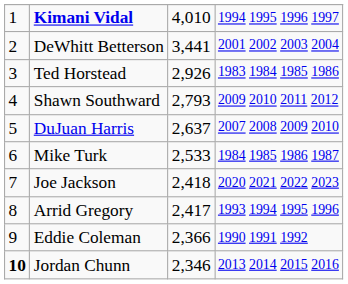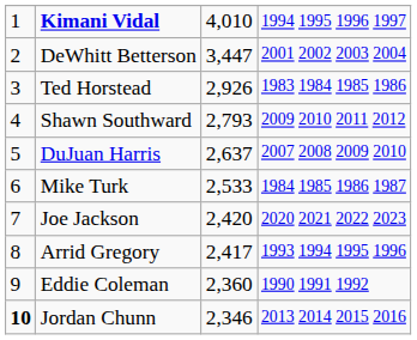 <table class="wikitable">
 <tr>
 </tr>
 <tr>
 <td>1</td>
 <td><strong><a href='#'>Kimani Vidal</a></strong></td>
 <td>4,010</td>
 <td style="font-size:80%;"><a href='#'>1994</a> <a href='#'>1995</a> <a href='#'>1996</a> <a href='#'>1997</a></td>
 </tr>
 <tr>
 <td>2</td>
 <td>DeWhitt Betterson</td>
-<td>3,441</td>
+<td>3,447</td>
 <td style="font-size:80%;"><a href='#'>2001</a> <a href='#'>2002</a> <a href='#'>2003</a> <a href='#'>2004</a></td>
 </tr>
 <tr>
 <td>3</td>
 <td>Ted Horstead</td>
 <td>2,926</td>
 <td style="font-size:80%;"><a href='#'>1983</a> <a href='#'>1984</a> <a href='#'>1985</a> <a href='#'>1986</a></td>
 </tr>
 <tr>
 <td>4</td>
 <td>Shawn Southward</td>
 <td>2,793</td>
 <td style="font-size:80%;"><a href='#'>2009</a> <a href='#'>2010</a> <a href='#'>2011</a> <a href='#'>2012</a></td>
 </tr>
 <tr>
 <td>5</td>
 <td><a href='#'>DuJuan Harris</a></td>
 <td>2,637</td>
 <td style="font-size:80%;"><a href='#'>2007</a> <a href='#'>2008</a> <a href='#'>2009</a> <a href='#'>2010</a></td>
 </tr>
 <tr>
 <td>6</td>
 <td>Mike Turk</td>
 <td>2,533</td>
 <td style="font-size:80%;"><a href='#'>1984</a> <a href='#'>1985</a> <a href='#'>1986</a> <a href='#'>1987</a></td>
 </tr>
 <tr>
 <td>7</td>
 <td>Joe Jackson</td>
-<td>2,418</td>
+<td>2,420</td>
 <td style="font-size:80%;"><a href='#'>2020</a> <a href='#'>2021</a> <a href='#'>2022</a> <a href='#'>2023</a></td>
 </tr>
 <tr>
 <td>8</td>
 <td>Arrid Gregory</td>
 <td>2,417</td>
 <td style="font-size:80%;"><a href='#'>1993</a> <a href='#'>1994</a> <a href='#'>1995</a> <a href='#'>1996</a></td>
 </tr>
 <tr>
 <td>9</td>
 <td>Eddie Coleman</td>
-<td>2,366</td>
+<td>2,360</td>
 <td style="font-size:80%;"><a href='#'>1990</a> <a href='#'>1991</a> <a href='#'>1992</a></td>
 </tr>
 <tr>
 <td><strong>10</strong></td>
 <td>Jordan Chunn</td>
 <td>2,346</td>
 <td style="font-size:80%;"><a href='#'>2013</a> <a href='#'>2014</a> <a href='#'>2015</a> <a href='#'>2016</a></td>
 </tr>
 </table>
